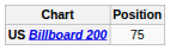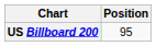 <table class="wikitable plainrowheaders">
 <tr>
 <th scope="col">Chart</th>
 <th scope="col">Position</th>
 </tr>
 <tr>
 <th scope="row">US <em><a href='#'>Billboard 200</a></em></th>
-<td align="center">75</td>
+<td align="center">95</td>
 </tr>
 </table>
